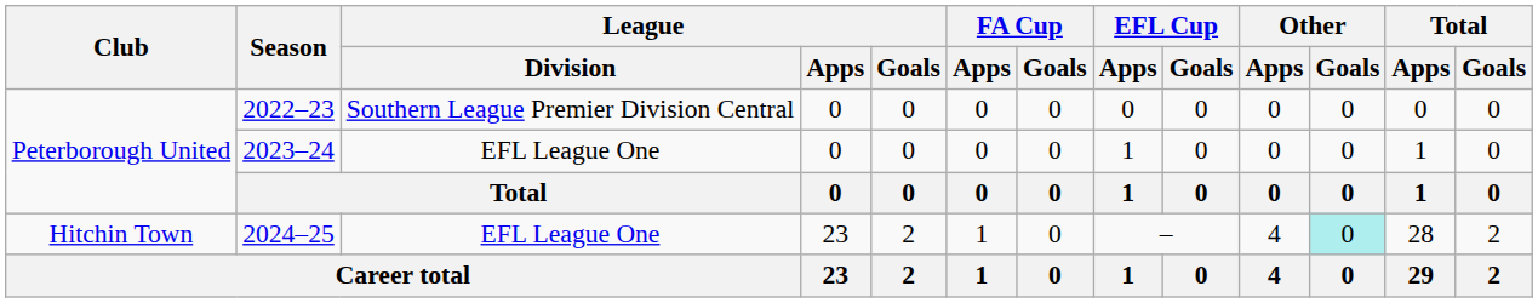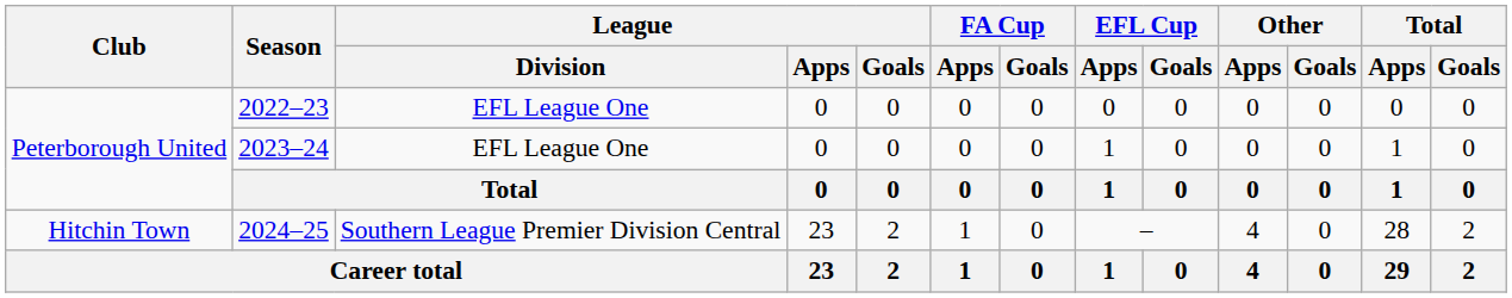 <table class="wikitable" style="text-align:center;">
 <tr>
 <th rowspan="2">Club</th>
 <th rowspan="2">Season</th>
 <th colspan="3">League</th>
 <th colspan="2"><a href='#'>FA Cup</a></th>
 <th colspan="2"><a href='#'>EFL Cup</a></th>
 <th colspan="2">Other</th>
 <th colspan="2">Total</th>
 </tr>
 <tr>
 <th>Division</th>
 <th>Apps</th>
 <th>Goals</th>
 <th>Apps</th>
 <th>Goals</th>
 <th>Apps</th>
 <th>Goals</th>
 <th>Apps</th>
 <th>Goals</th>
 <th>Apps</th>
 <th>Goals</th>
 </tr>
 <tr>
 <td rowspan=3><a href='#'>Peterborough United</a></td>
 <td><a href='#'>2022–23</a></td>
-<td><a href='#'>Southern League</a> Premier Division Central</td>
+<td><a href='#'>EFL League One</a></td>
 <td>0</td>
 <td>0</td>
 <td>0</td>
 <td>0</td>
 <td>0</td>
 <td>0</td>
 <td>0</td>
 <td>0</td>
 <td>0</td>
 <td>0</td>
 </tr>
 <tr>
 <td><a href='#'>2023–24</a></td>
 <td>EFL League One</td>
 <td>0</td>
 <td>0</td>
 <td>0</td>
 <td>0</td>
 <td>1</td>
 <td>0</td>
 <td>0</td>
 <td>0</td>
 <td>1</td>
 <td>0</td>
 </tr>
 <tr>
 <th colspan="2">Total</th>
 <th>0</th>
 <th>0</th>
 <th>0</th>
 <th>0</th>
 <th>1</th>
 <th>0</th>
 <th>0</th>
 <th>0</th>
 <th>1</th>
 <th>0</th>
 </tr>
 <tr>
 <td><a href='#'>Hitchin Town</a></td>
 <td><a href='#'>2024–25</a></td>
-<td><a href='#'>EFL League One</a></td>
+<td><a href='#'>Southern League</a> Premier Division Central</td>
 <td>23</td>
 <td>2</td>
 <td>1</td>
 <td>0</td>
 <td colspan="2">–</td>
 <td>4</td>
-<td style="background: paleturquoise;">0</td>
+<td>0</td>
 <td>28</td>
 <td>2</td>
 </tr>
 <tr>
 <th colspan="3">Career total</th>
 <th>23</th>
 <th>2</th>
 <th>1</th>
 <th>0</th>
 <th>1</th>
 <th>0</th>
 <th>4</th>
 <th>0</th>
 <th>29</th>
 <th>2</th>
 </tr>
 </table>
